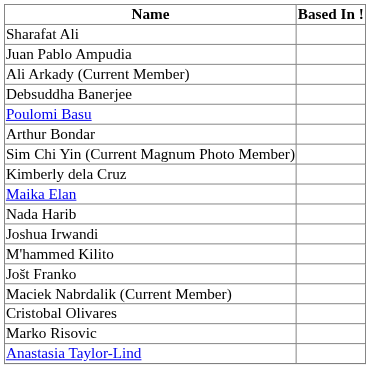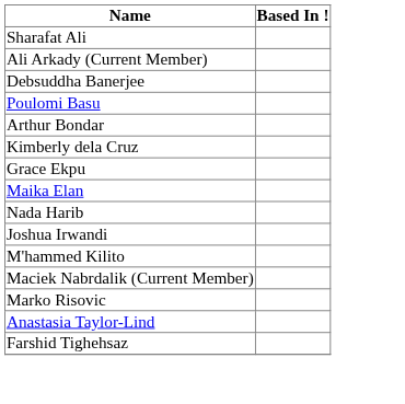 <table class="sortable" border="1" style="border-collapse:collapse;">
 <tr>
 <th>Name</th>
 <th>Based In !</th>
 </tr>
 <tr>
 <td>Sharafat Ali</td>
-<td></td>
-</tr>
-<tr>
-<td>Juan Pablo Ampudia</td>
 <td></td>
 </tr>
 <tr>
 <td>Ali Arkady (Current Member)</td>
 <td></td>
 </tr>
 <tr>
 <td>Debsuddha Banerjee</td>
 <td></td>
 </tr>
 <tr>
 <td><a href='#'>Poulomi Basu</a></td>
 <td></td>
 </tr>
 <tr>
 <td>Arthur Bondar </td>
 <td></td>
 </tr>
 <tr>
-<td>Sim Chi Yin (Current Magnum Photo Member)</td>
+<td>Kimberly dela Cruz</td>
 <td></td>
 </tr>
 <tr>
-<td>Kimberly dela Cruz</td>
+<td>Grace Ekpu</td>
 <td></td>
 </tr>
 <tr>
 <td><a href='#'>Maika Elan</a></td>
 <td></td>
 </tr>
 <tr>
 <td>Nada Harib</td>
 <td></td>
 </tr>
 <tr>
 <td>Joshua Irwandi</td>
 <td></td>
 </tr>
 <tr>
 <td>M'hammed Kilito</td>
 <td></td>
 </tr>
 <tr>
-<td>Jošt Franko</td>
-<td></td>
-</tr>
-<tr>
 <td>Maciek Nabrdalik (Current Member)</td>
-<td></td>
-</tr>
-<tr>
-<td>Cristobal Olivares</td>
 <td></td>
 </tr>
 <tr>
 <td>Marko Risovic</td>
 <td></td>
 </tr>
 <tr>
 <td><a href='#'>Anastasia Taylor-Lind</a></td>
 <td></td>
 </tr>
 <tr>
+<td>Farshid Tighehsaz</td>
+<td></td>
+</tr>
+<tr>
 </tr>
 </table>
